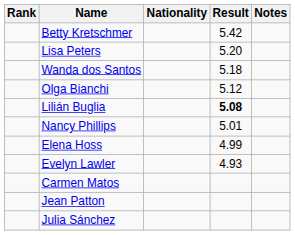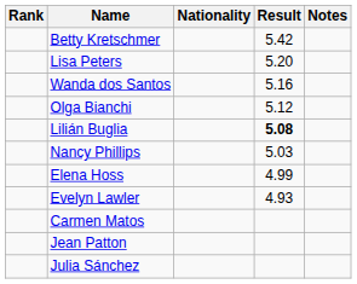 <table class="wikitable sortable" style="text-align:center">
 <tr>
 <th>Rank</th>
 <th>Name</th>
 <th>Nationality</th>
 <th>Result</th>
 <th>Notes</th>
 </tr>
 <tr>
 <td></td>
 <td align=left><a href='#'>Betty Kretschmer</a></td>
 <td align=left></td>
 <td>5.42</td>
 <td></td>
 </tr>
 <tr>
 <td></td>
 <td align=left><a href='#'>Lisa Peters</a></td>
 <td align=left></td>
 <td>5.20</td>
 <td></td>
 </tr>
 <tr>
 <td></td>
 <td align=left><a href='#'>Wanda dos Santos</a></td>
 <td align=left></td>
-<td>5.18</td>
+<td>5.16</td>
 <td></td>
 </tr>
 <tr>
 <td></td>
 <td align=left><a href='#'>Olga Bianchi</a></td>
 <td align=left></td>
 <td>5.12</td>
 <td></td>
 </tr>
 <tr>
 <td></td>
 <td align=left><a href='#'>Lilián Buglia</a></td>
 <td align=left></td>
 <td><strong>5.08</strong></td>
 <td></td>
 </tr>
 <tr>
 <td></td>
 <td align=left><a href='#'>Nancy Phillips</a></td>
 <td align=left></td>
-<td>5.01</td>
+<td>5.03</td>
 <td></td>
 </tr>
 <tr>
 <td></td>
 <td align=left><a href='#'>Elena Hoss</a></td>
 <td align=left></td>
 <td>4.99</td>
 <td></td>
 </tr>
 <tr>
 <td></td>
 <td align=left><a href='#'>Evelyn Lawler</a></td>
 <td align=left></td>
 <td>4.93</td>
 <td></td>
 </tr>
 <tr>
 <td></td>
 <td align=left><a href='#'>Carmen Matos</a></td>
 <td align=left></td>
 <td></td>
 <td></td>
 </tr>
 <tr>
 <td></td>
 <td align=left><a href='#'>Jean Patton</a></td>
 <td align=left></td>
 <td></td>
 <td></td>
 </tr>
 <tr>
 <td></td>
 <td align=left><a href='#'>Julia Sánchez</a></td>
 <td align=left></td>
 <td></td>
 <td></td>
 </tr>
 </table>
